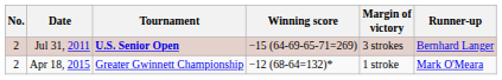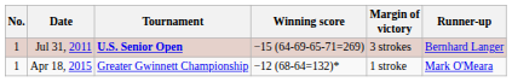 <table class="wikitable" style="font-size:95%;">
 <tr>
 <th>No.</th>
 <th>Date</th>
 <th>Tournament</th>
 <th>Winning score</th>
 <th>Margin of<br>victory</th>
 <th>Runner-up</th>
 </tr>
 <tr style="background:#e5d1cb;">
-<td align=center>2</td>
+<td align=center>1</td>
 <td align=right>Jul 31, <a href='#'>2011</a></td>
 <td><strong><a href='#'>U.S. Senior Open</a></strong></td>
 <td>−15 (64-69-65-71=269)</td>
 <td>3 strokes</td>
 <td> <a href='#'>Bernhard Langer</a></td>
 </tr>
 <tr>
-<td align=center>2</td>
+<td align=center>1</td>
 <td align=right>Apr 18, <a href='#'>2015</a></td>
 <td><a href='#'>Greater Gwinnett Championship</a></td>
 <td>−12 (68-64=132)*</td>
 <td>1 stroke</td>
 <td> <a href='#'>Mark O'Meara</a></td>
 </tr>
 </table>
